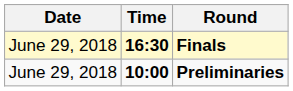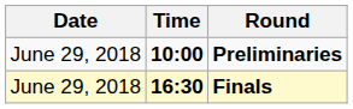 <table class="wikitable">
 <tr>
 <th>Date</th>
 <th>Time</th>
 <th>Round</th>
 </tr>
+<tr>
+<td>June 29, 2018</td>
+<td><strong>10:00</strong></td>
+<td><strong>Preliminaries</strong></td>
+</tr>
 <tr style="background:lemonchiffon">
 <td>June 29, 2018</td>
 <td><strong>16:30</strong></td>
 <td><strong>Finals</strong></td>
 </tr>
-<tr>
-<td>June 29, 2018</td>
-<td><strong>10:00</strong></td>
-<td><strong>Preliminaries</strong></td>
-</tr>
 </table>
